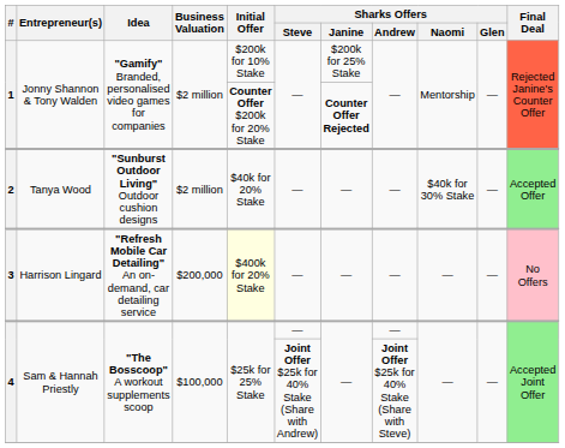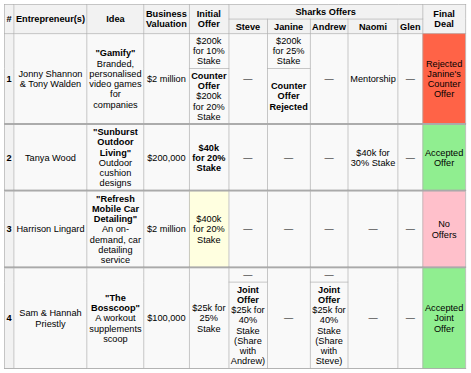 <table class="wikitable plainrowheaders" style="font-size:90%; text-align:center; width: 100%; margin-left: auto; margin-right: auto;">
 <tr>
 <th scope="col" bgcolor="lightgrey" rowspan="2" width="15" align="center">#</th>
 <th scope="col" bgcolor="lightgrey" rowspan="2" width="200" align="center">Entrepreneur(s)</th>
 <th scope="col" bgcolor="lightgrey" rowspan="2" width="200" align="center">Idea</th>
 <th scope="col" bgcolor="lightgrey" rowspan="2" width="95" align="center">Business Valuation</th>
 <th scope="col" bgcolor="lightgrey" rowspan="2" width="110" align="center">Initial Offer</th>
 <th scope="col" bgcolor="lightgrey" colspan="5">Sharks Offers</th>
 <th scope="col" bgcolor="lightgrey" rowspan="2" width="80" align="center">Final Deal</th>
 </tr>
 <tr>
 <th width="80" align="center"><strong>Steve</strong></th>
 <th width="80" align="center"><strong>Janine</strong></th>
 <th width="80" align="center"><strong>Andrew</strong></th>
 <th width="80" align="center"><strong>Naomi</strong></th>
 <th width="80" align="center"><strong>Glen</strong></th>
 </tr>
 <tr>
 <th rowspan="2">1</th>
 <td rowspan="2">Jonny Shannon & Tony Walden</td>
 <td rowspan="2"><strong>"Gamify"</strong><br> Branded, personalised video games for companies</td>
 <td rowspan="2">$2 million</td>
 <td>$200k for 10% Stake</td>
 <td rowspan="2">—</td>
 <td>$200k for 25% Stake</td>
 <td rowspan="2">—</td>
 <td rowspan="2">Mentorship</td>
 <td rowspan="2">—</td>
 <td rowspan="2" bgcolor="tomato">Rejected Janine's Counter Offer</td>
 </tr>
 <tr>
 <td><strong>Counter Offer</strong><br>$200k for 20% Stake</td>
 <td><strong>Counter Offer Rejected</strong></td>
 </tr>
 <tr>
 </tr>
 <tr style="border-top:3px solid #aaa;">
 <th>2</th>
 <td>Tanya Wood</td>
 <td><strong>"Sunburst Outdoor Living"</strong><br> Outdoor cushion designs</td>
-<td>$2 million</td>
-<td>$40k for 20% Stake</td>
+<td>$200,000</td>
+<td><strong>$40k for 20% Stake</strong></td>
 <td>—</td>
 <td>—</td>
 <td>—</td>
 <td>$40k for 30% Stake</td>
 <td>—</td>
 <td bgcolor="lightgreen">Accepted Offer</td>
 </tr>
 <tr>
 </tr>
 <tr style="border-top:3px solid #aaa;">
 <th>3</th>
 <td>Harrison Lingard</td>
 <td><strong>"Refresh Mobile Car Detailing"</strong><br> An on-demand, car detailing service</td>
-<td>$200,000</td>
+<td>$2 million</td>
 <td style="background: lightyellow;">$400k for 20% Stake</td>
 <td>—</td>
 <td>—</td>
 <td>—</td>
 <td>—</td>
 <td>—</td>
 <td bgcolor="pink">No Offers</td>
 </tr>
 <tr>
 </tr>
 <tr style="border-top:3px solid #aaa;">
 <th rowspan="2">4</th>
 <td rowspan="2">Sam & Hannah Priestly</td>
 <td rowspan="2"><strong>"The Bosscoop"</strong><br> A workout supplements scoop</td>
 <td rowspan="2">$100,000</td>
 <td rowspan="2">$25k for 25% Stake</td>
 <td>—</td>
 <td rowspan="2">—</td>
 <td>—</td>
 <td rowspan="2">—</td>
 <td rowspan="2">—</td>
 <td rowspan="2" bgcolor="lightgreen">Accepted Joint Offer</td>
 </tr>
 <tr>
 <td><strong>Joint Offer</strong><br>$25k for 40% Stake (Share with Andrew)</td>
 <td><strong>Joint Offer</strong><br>$25k for 40% Stake (Share with Steve)</td>
 </tr>
 <tr>
 </tr>
 </table>
